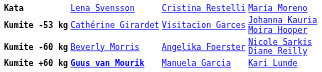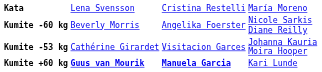 <table>
 <tr>
 <td><strong>Kata</strong></td>
 <td> <a href='#'>Lena Svensson</a></td>
 <td> <a href='#'>Cristina Restelli</a></td>
 <td> <a href='#'>María Moreno</a></td>
 </tr>
 <tr>
+<td><strong>Kumite -60 kg</strong></td>
+<td> <a href='#'>Beverly Morris</a></td>
+<td> <a href='#'>Angelika Foerster</a></td>
+<td> <a href='#'>Nicole Sarkis</a> <br>  <a href='#'>Diane Reilly</a></td>
+</tr>
+<tr>
 <td><strong>Kumite -53 kg</strong></td>
 <td> <a href='#'>Cathérine Girardet</a></td>
 <td> <a href='#'>Visitacion Garces</a></td>
 <td> <a href='#'>Johanna Kauria</a> <br>  <a href='#'>Moira Hooper</a></td>
 </tr>
 <tr>
-<td><strong>Kumite -60 kg</strong></td>
-<td> <a href='#'>Beverly Morris</a></td>
-<td> <a href='#'>Angelika Foerster</a></td>
-<td> <a href='#'>Nicole Sarkis</a> <br>  <a href='#'>Diane Reilly</a></td>
-</tr>
-<tr>
 <td><strong>Kumite +60 kg</strong></td>
 <td><strong> <a href='#'>Guus van Mourik</a></strong></td>
-<td> <a href='#'>Manuela Garcia</a></td>
+<td><strong> <a href='#'>Manuela Garcia</a></strong></td>
 <td> <a href='#'>Kari Lunde</a> <br> </td>
 </tr>
 </table>
